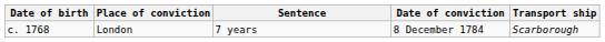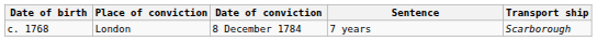 <table class="wikitable sortable plainrowheaders" style="width=1024px;">
 <tr>
 <th style="width: 15%;">Date of birth</th>
 <th style="width: 20%;">Place of conviction</th>
+<th style="width: 20%;">Date of conviction</th>
 <th style="width: 30%;">Sentence</th>
-<th style="width: 20%;">Date of conviction</th>
 <th style="width: 15%;">Transport ship</th>
 </tr>
 <tr>
 <td>c. 1768</td>
 <td>London</td>
+<td>8 December 1784</td>
 <td>7 years</td>
-<td>8 December 1784</td>
 <td><em>Scarborough</em></td>
 </tr>
 </table>
